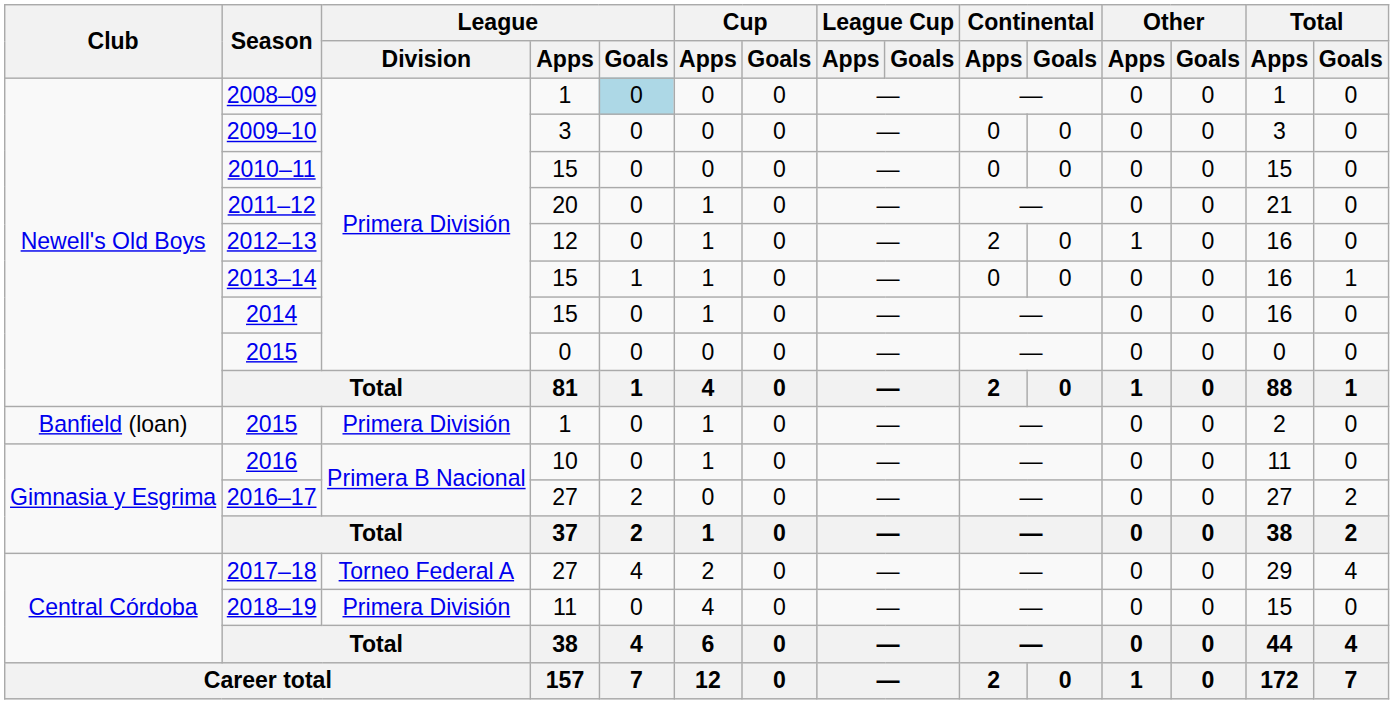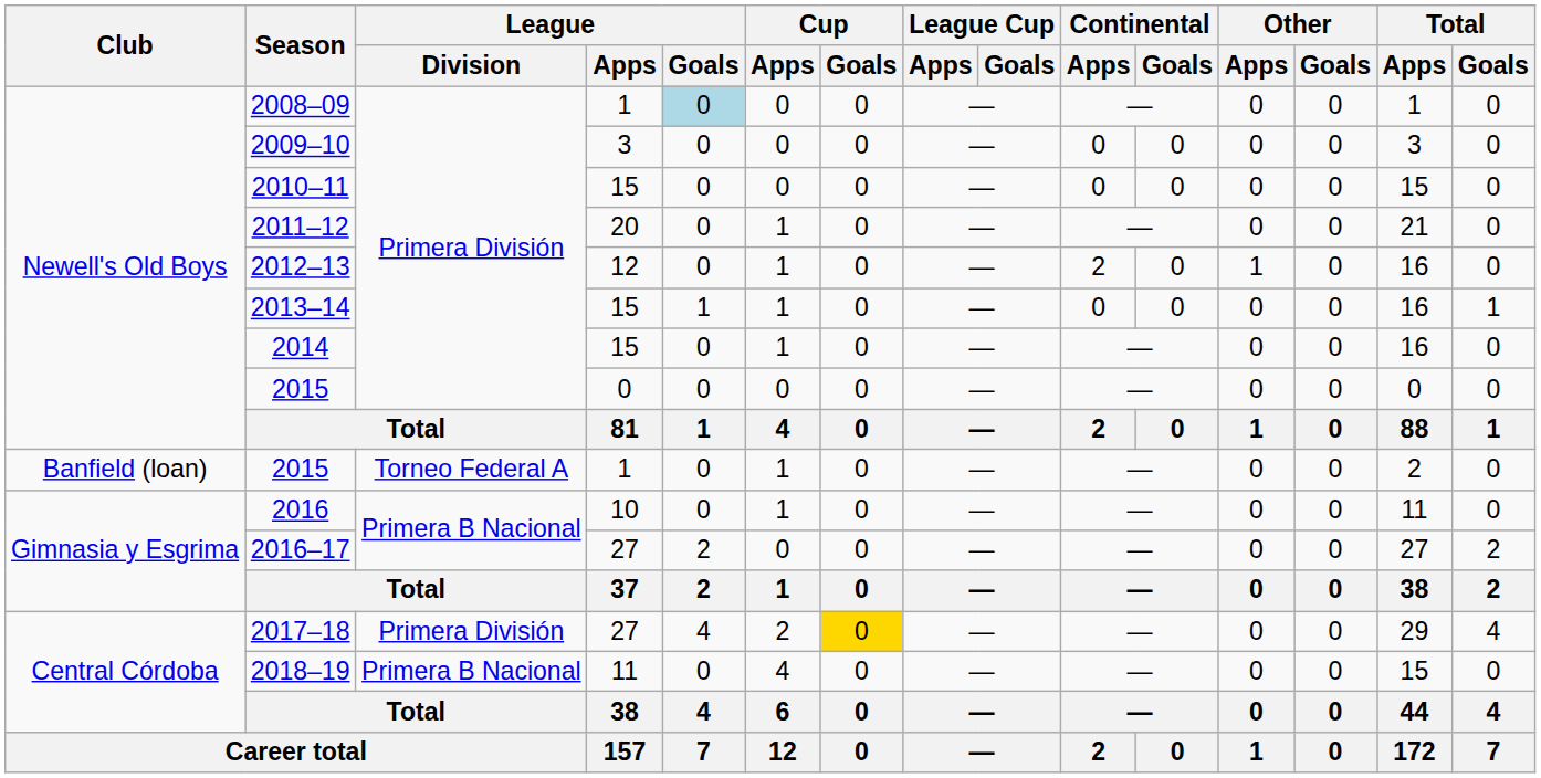 <table class="wikitable" style="text-align:center">
 <tr>
 <th rowspan="2">Club</th>
 <th rowspan="2">Season</th>
 <th colspan="3">League</th>
 <th colspan="2">Cup</th>
 <th colspan="2">League Cup</th>
 <th colspan="2">Continental</th>
 <th colspan="2">Other</th>
 <th colspan="2">Total</th>
 </tr>
 <tr>
 <th>Division</th>
 <th>Apps</th>
 <th>Goals</th>
 <th>Apps</th>
 <th>Goals</th>
 <th>Apps</th>
 <th>Goals</th>
 <th>Apps</th>
 <th>Goals</th>
 <th>Apps</th>
 <th>Goals</th>
 <th>Apps</th>
 <th>Goals</th>
 </tr>
 <tr>
 <td rowspan="9"><a href='#'>Newell's Old Boys</a></td>
 <td><a href='#'>2008–09</a></td>
 <td rowspan="8"><a href='#'>Primera División</a></td>
 <td>1</td>
 <td style="background: lightblue;">0</td>
 <td>0</td>
 <td>0</td>
 <td colspan="2">—</td>
 <td colspan="2">—</td>
 <td>0</td>
 <td>0</td>
 <td>1</td>
 <td>0</td>
 </tr>
 <tr>
 <td><a href='#'>2009–10</a></td>
 <td>3</td>
 <td>0</td>
 <td>0</td>
 <td>0</td>
 <td colspan="2">—</td>
 <td>0</td>
 <td>0</td>
 <td>0</td>
 <td>0</td>
 <td>3</td>
 <td>0</td>
 </tr>
 <tr>
 <td><a href='#'>2010–11</a></td>
 <td>15</td>
 <td>0</td>
 <td>0</td>
 <td>0</td>
 <td colspan="2">—</td>
 <td>0</td>
 <td>0</td>
 <td>0</td>
 <td>0</td>
 <td>15</td>
 <td>0</td>
 </tr>
 <tr>
 <td><a href='#'>2011–12</a></td>
 <td>20</td>
 <td>0</td>
 <td>1</td>
 <td>0</td>
 <td colspan="2">—</td>
 <td colspan="2">—</td>
 <td>0</td>
 <td>0</td>
 <td>21</td>
 <td>0</td>
 </tr>
 <tr>
 <td><a href='#'>2012–13</a></td>
 <td>12</td>
 <td>0</td>
 <td>1</td>
 <td>0</td>
 <td colspan="2">—</td>
 <td>2</td>
 <td>0</td>
 <td>1</td>
 <td>0</td>
 <td>16</td>
 <td>0</td>
 </tr>
 <tr>
 <td><a href='#'>2013–14</a></td>
 <td>15</td>
 <td>1</td>
 <td>1</td>
 <td>0</td>
 <td colspan="2">—</td>
 <td>0</td>
 <td>0</td>
 <td>0</td>
 <td>0</td>
 <td>16</td>
 <td>1</td>
 </tr>
 <tr>
 <td><a href='#'>2014</a></td>
 <td>15</td>
 <td>0</td>
 <td>1</td>
 <td>0</td>
 <td colspan="2">—</td>
 <td colspan="2">—</td>
 <td>0</td>
 <td>0</td>
 <td>16</td>
 <td>0</td>
 </tr>
 <tr>
 <td><a href='#'>2015</a></td>
 <td>0</td>
 <td>0</td>
 <td>0</td>
 <td>0</td>
 <td colspan="2">—</td>
 <td colspan="2">—</td>
 <td>0</td>
 <td>0</td>
 <td>0</td>
 <td>0</td>
 </tr>
 <tr>
 <th colspan="2">Total</th>
 <th>81</th>
 <th>1</th>
 <th>4</th>
 <th>0</th>
 <th colspan="2">—</th>
 <th>2</th>
 <th>0</th>
 <th>1</th>
 <th>0</th>
 <th>88</th>
 <th>1</th>
 </tr>
 <tr>
 <td rowspan="1"><a href='#'>Banfield</a> (loan)</td>
 <td><a href='#'>2015</a></td>
-<td rowspan="1"><a href='#'>Primera División</a></td>
+<td rowspan="1"><a href='#'>Torneo Federal A</a></td>
 <td>1</td>
 <td>0</td>
 <td>1</td>
 <td>0</td>
 <td colspan="2">—</td>
 <td colspan="2">—</td>
 <td>0</td>
 <td>0</td>
 <td>2</td>
 <td>0</td>
 </tr>
 <tr>
 <td rowspan="3"><a href='#'>Gimnasia y Esgrima</a></td>
 <td><a href='#'>2016</a></td>
 <td rowspan="2"><a href='#'>Primera B Nacional</a></td>
 <td>10</td>
 <td>0</td>
 <td>1</td>
 <td>0</td>
 <td colspan="2">—</td>
 <td colspan="2">—</td>
 <td>0</td>
 <td>0</td>
 <td>11</td>
 <td>0</td>
 </tr>
 <tr>
 <td><a href='#'>2016–17</a></td>
 <td>27</td>
 <td>2</td>
 <td>0</td>
 <td>0</td>
 <td colspan="2">—</td>
 <td colspan="2">—</td>
 <td>0</td>
 <td>0</td>
 <td>27</td>
 <td>2</td>
 </tr>
 <tr>
 <th colspan="2">Total</th>
 <th>37</th>
 <th>2</th>
 <th>1</th>
 <th>0</th>
 <th colspan="2">—</th>
 <th colspan="2">—</th>
 <th>0</th>
 <th>0</th>
 <th>38</th>
 <th>2</th>
 </tr>
 <tr>
 <td rowspan="3"><a href='#'>Central Córdoba</a></td>
 <td><a href='#'>2017–18</a></td>
-<td rowspan="1"><a href='#'>Torneo Federal A</a></td>
+<td rowspan="1"><a href='#'>Primera División</a></td>
 <td>27</td>
 <td>4</td>
 <td>2</td>
-<td>0</td>
+<td style="background: gold;">0</td>
 <td colspan="2">—</td>
 <td colspan="2">—</td>
 <td>0</td>
 <td>0</td>
 <td>29</td>
 <td>4</td>
 </tr>
 <tr>
 <td><a href='#'>2018–19</a></td>
-<td rowspan="1"><a href='#'>Primera División</a></td>
+<td rowspan="1"><a href='#'>Primera B Nacional</a></td>
 <td>11</td>
 <td>0</td>
 <td>4</td>
 <td>0</td>
 <td colspan="2">—</td>
 <td colspan="2">—</td>
 <td>0</td>
 <td>0</td>
 <td>15</td>
 <td>0</td>
 </tr>
 <tr>
 <th colspan="2">Total</th>
 <th>38</th>
 <th>4</th>
 <th>6</th>
 <th>0</th>
 <th colspan="2">—</th>
 <th colspan="2">—</th>
 <th>0</th>
 <th>0</th>
 <th>44</th>
 <th>4</th>
 </tr>
 <tr>
 <th colspan="3">Career total</th>
 <th>157</th>
 <th>7</th>
 <th>12</th>
 <th>0</th>
 <th colspan="2">—</th>
 <th>2</th>
 <th>0</th>
 <th>1</th>
 <th>0</th>
 <th>172</th>
 <th>7</th>
 </tr>
 </table>
